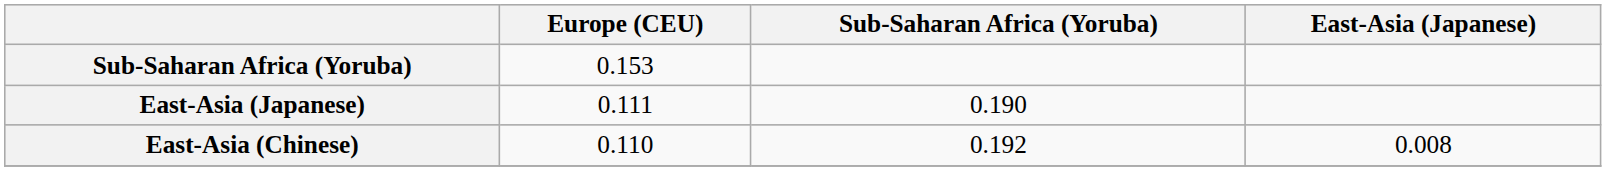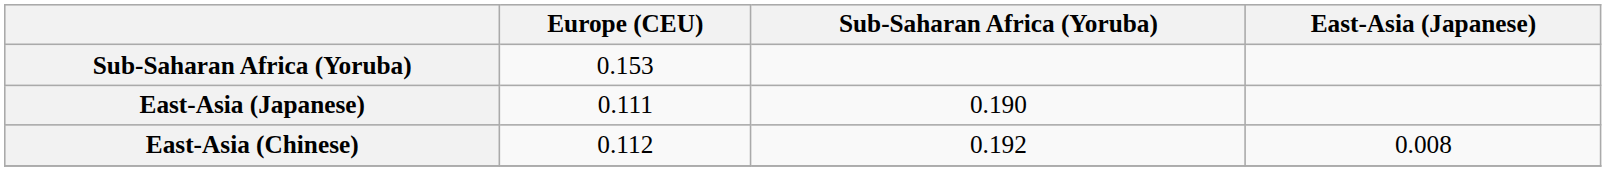 <table class="wikitable" style="text-align:center; width:80%;">
 <tr>
 <th scope=col></th>
 <th scope=col>Europe (CEU)</th>
 <th scope=col>Sub-Saharan Africa (Yoruba)</th>
 <th scope=col>East-Asia (Japanese)</th>
 </tr>
 <tr>
 <th scope=row>Sub-Saharan Africa (Yoruba)</th>
 <td>0.153</td>
 <td></td>
 <td></td>
 </tr>
 <tr>
 <th scope=row>East-Asia (Japanese)</th>
 <td>0.111</td>
 <td>0.190</td>
 <td></td>
 </tr>
 <tr>
 <th scope=row>East-Asia (Chinese)</th>
-<td>0.110</td>
+<td>0.112</td>
 <td>0.192</td>
 <td>0.008</td>
 </tr>
 <tr>
 </tr>
 </table>
